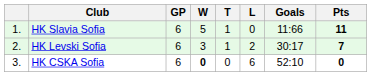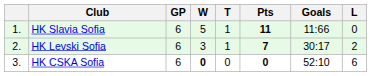 <table class="wikitable">
 <tr>
 <th width="30"></th>
 <th width="200">Club</th>
 <th width="30">GP</th>
 <th width="30">W</th>
 <th width="30">T</th>
+<th width="70">Pts</th>
+<th width="70">Goals</th>
 <th width="30">L</th>
-<th width="70">Goals</th>
-<th width="70">Pts</th>
 </tr>
 <tr bgcolor="#e6fae6" align="center">
 <td>1.</td>
 <td align="left"><a href='#'>HK Slavia Sofia</a></td>
 <td>6</td>
 <td>5</td>
 <td>1</td>
+<td><strong>11</strong></td>
+<td>11:66</td>
 <td>0</td>
-<td>11:66</td>
-<td><strong>11</strong></td>
 </tr>
 <tr bgcolor="#e6fae6" align="center">
 <td>2.</td>
 <td align="left"><a href='#'>HK Levski Sofia</a></td>
 <td>6</td>
 <td>3</td>
 <td>1</td>
+<td><strong>7</strong></td>
+<td>30:17</td>
 <td>2</td>
-<td>30:17</td>
-<td><strong>7</strong></td>
 </tr>
 <tr bgcolor="#FFFFFF" align="center">
 <td>3.</td>
 <td align="left"><a href='#'>HK CSKA Sofia</a></td>
 <td>6</td>
 <td><strong>0</strong></td>
 <td>0</td>
+<td><strong>0</strong></td>
+<td>52:10</td>
 <td>6</td>
-<td>52:10</td>
-<td><strong>0</strong></td>
 </tr>
 </table>
